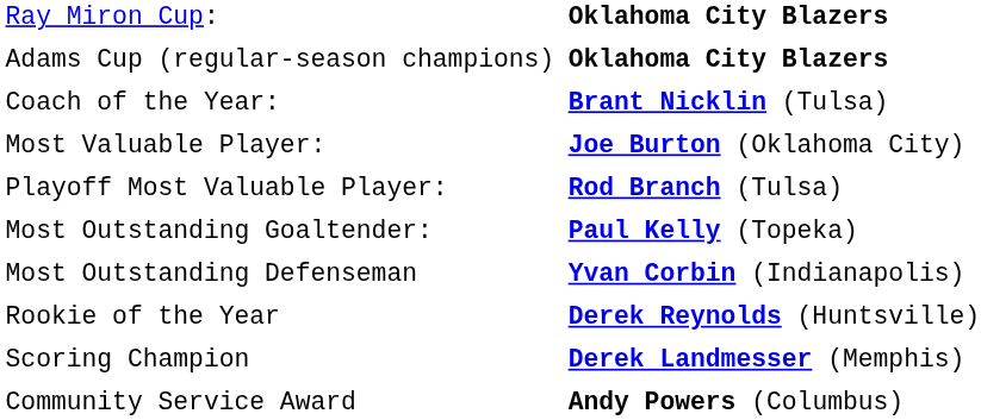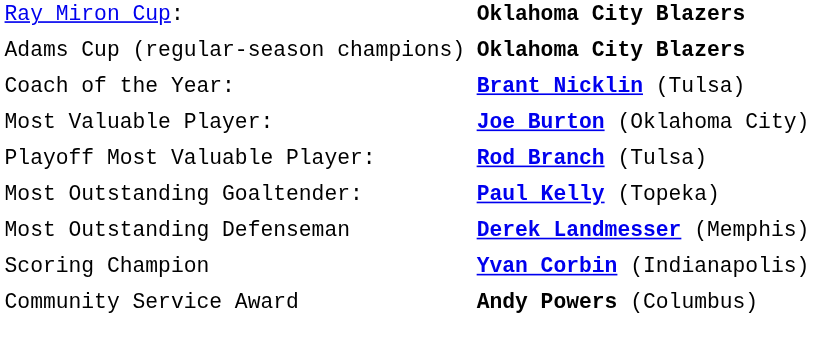 <table cellpadding="3" cellspacing="1">
 <tr>
 <td><a href='#'>Ray Miron Cup</a>:</td>
 <td><strong>Oklahoma City Blazers</strong></td>
 </tr>
 <tr>
 <td>Adams Cup (regular-season champions)</td>
 <td><strong>Oklahoma City Blazers</strong></td>
 </tr>
 <tr>
 <td>Coach of the Year:</td>
 <td><strong><a href='#'>Brant Nicklin</a></strong> (Tulsa)</td>
 </tr>
 <tr>
 <td>Most Valuable Player:</td>
 <td><strong><a href='#'>Joe Burton</a></strong> (Oklahoma City)</td>
 </tr>
 <tr>
 <td>Playoff Most Valuable Player:</td>
 <td><strong><a href='#'>Rod Branch</a></strong> (Tulsa)</td>
 </tr>
 <tr>
 <td>Most Outstanding Goaltender:</td>
 <td><strong><a href='#'>Paul Kelly</a></strong> (Topeka)</td>
 </tr>
 <tr>
 <td>Most Outstanding Defenseman</td>
-<td><strong><a href='#'>Yvan Corbin</a></strong> (Indianapolis)</td>
-</tr>
-<tr>
-<td>Rookie of the Year</td>
-<td><strong><a href='#'>Derek Reynolds</a></strong> (Huntsville)</td>
+<td><strong><a href='#'>Derek Landmesser</a></strong> (Memphis)</td>
 </tr>
 <tr>
 <td>Scoring Champion</td>
-<td><strong><a href='#'>Derek Landmesser</a></strong> (Memphis)</td>
+<td><strong><a href='#'>Yvan Corbin</a></strong> (Indianapolis)</td>
 </tr>
 <tr>
 <td>Community Service Award</td>
 <td><strong>Andy Powers</strong> (Columbus)</td>
 </tr>
 </table>
